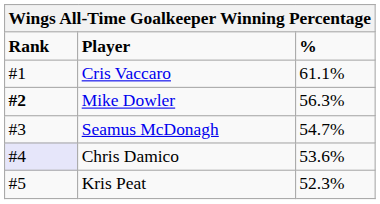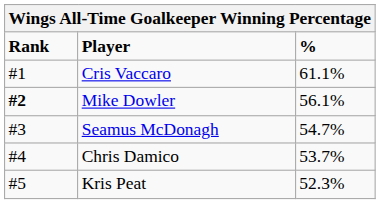 <table class="wikitable">
 <tr>
 <th colspan="3">Wings All-Time Goalkeeper Winning Percentage</th>
 </tr>
 <tr>
 <td><strong>Rank</strong></td>
 <td><strong>Player</strong></td>
 <td><strong>%</strong></td>
 </tr>
 <tr>
 <td>#1</td>
 <td><a href='#'>Cris Vaccaro</a></td>
 <td>61.1%</td>
 </tr>
 <tr>
 <td><strong>#2</strong></td>
 <td><a href='#'>Mike Dowler</a></td>
-<td>56.3%</td>
+<td>56.1%</td>
 </tr>
 <tr>
 <td>#3</td>
 <td><a href='#'>Seamus McDonagh</a></td>
 <td>54.7%</td>
 </tr>
 <tr>
-<td style="background: lavender;">#4</td>
+<td>#4</td>
 <td>Chris Damico</td>
-<td>53.6%</td>
+<td>53.7%</td>
 </tr>
 <tr>
 <td>#5</td>
 <td>Kris Peat</td>
 <td>52.3%</td>
 </tr>
 </table>
